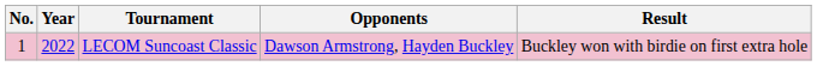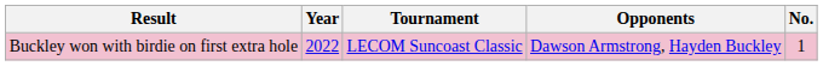 <table class="wikitable" style="font-size:95%;">
 <tr>
-<th>No.</th>
+<th>Result</th>
 <th>Year</th>
 <th>Tournament</th>
 <th>Opponents</th>
-<th>Result</th>
+<th>No.</th>
 </tr>
 <tr style="background:#F2C1D1;">
-<td align=center>1</td>
+<td>Buckley won with birdie on first extra hole</td>
 <td><a href='#'>2022</a></td>
 <td><a href='#'>LECOM Suncoast Classic</a></td>
 <td> <a href='#'>Dawson Armstrong</a>,  <a href='#'>Hayden Buckley</a></td>
-<td>Buckley won with birdie on first extra hole</td>
+<td align=center>1</td>
 </tr>
 </table>
